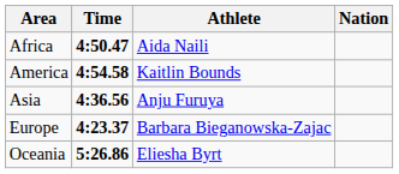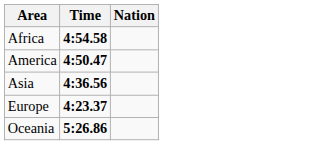 <table class="wikitable">
 <tr>
 <th>Area</th>
 <th>Time</th>
-<th>Athlete</th>
 <th>Nation</th>
 </tr>
 <tr>
 <td>Africa</td>
-<td><strong>4:50.47</strong></td>
-<td><a href='#'>Aida Naili</a></td>
+<td><strong>4:54.58</strong></td>
 <td></td>
 </tr>
 <tr>
 <td>America</td>
-<td><strong>4:54.58</strong></td>
-<td><a href='#'>Kaitlin Bounds</a></td>
+<td><strong>4:50.47</strong></td>
 <td></td>
 </tr>
 <tr>
 <td>Asia</td>
 <td><strong>4:36.56</strong></td>
-<td><a href='#'>Anju Furuya</a></td>
 <td></td>
 </tr>
 <tr>
 <td>Europe</td>
 <td><strong>4:23.37</strong> </td>
-<td><a href='#'>Barbara Bieganowska-Zajac</a></td>
 <td></td>
 </tr>
 <tr>
 <td>Oceania</td>
 <td><strong>5:26.86</strong></td>
-<td><a href='#'>Eliesha Byrt</a></td>
 <td></td>
 </tr>
 </table>
